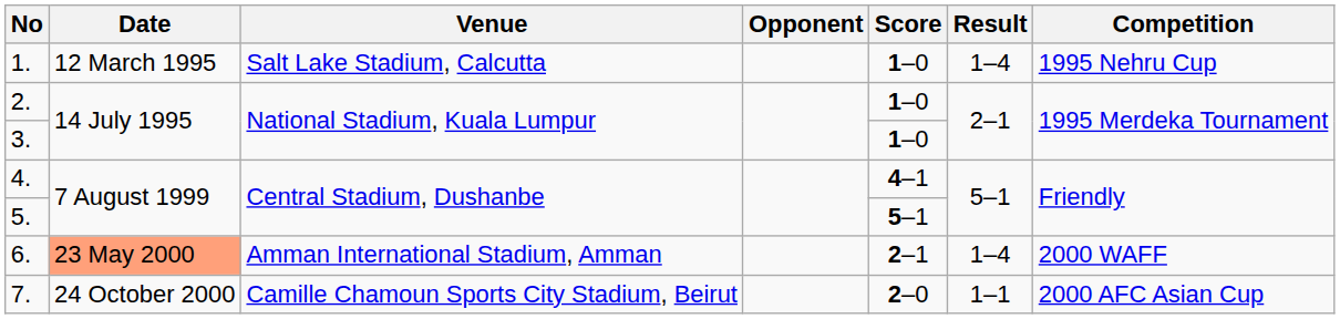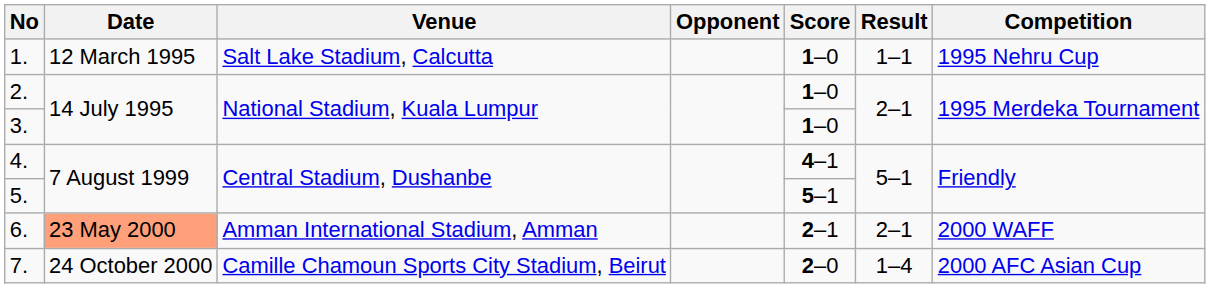 <table class="wikitable" style="font-size:100%;">
 <tr>
 <th>No</th>
 <th>Date</th>
 <th>Venue</th>
 <th>Opponent</th>
 <th>Score</th>
 <th>Result</th>
 <th>Competition</th>
 </tr>
 <tr>
 <td>1.</td>
 <td>12 March 1995</td>
 <td><a href='#'>Salt Lake Stadium</a>, <a href='#'>Calcutta</a></td>
 <td></td>
 <td align=center><strong>1</strong>–0</td>
-<td align=center>1–4</td>
+<td align=center>1–1</td>
 <td><a href='#'>1995 Nehru Cup</a></td>
 </tr>
 <tr>
 <td>2.</td>
 <td rowspan="2">14 July 1995</td>
 <td rowspan="2"><a href='#'>National Stadium</a>, <a href='#'>Kuala Lumpur</a></td>
 <td rowspan="2"></td>
 <td align=center><strong>1</strong>–0</td>
 <td rowspan="2" align=center>2–1</td>
 <td rowspan="2"><a href='#'>1995 Merdeka Tournament</a></td>
 </tr>
 <tr>
 <td>3.</td>
 <td align=center><strong>1</strong>–0</td>
 </tr>
 <tr>
 <td>4.</td>
 <td rowspan="2">7 August 1999</td>
 <td rowspan="2"><a href='#'>Central Stadium</a>, <a href='#'>Dushanbe</a></td>
 <td rowspan="2"></td>
 <td align=center><strong>4</strong>–1</td>
 <td rowspan="2" align=center>5–1</td>
 <td rowspan="2"><a href='#'>Friendly</a></td>
 </tr>
 <tr>
 <td>5.</td>
 <td align=center><strong>5</strong>–1</td>
 </tr>
 <tr>
 <td>6.</td>
 <td style="background: lightsalmon;">23 May 2000</td>
 <td><a href='#'>Amman International Stadium</a>, <a href='#'>Amman</a></td>
 <td></td>
 <td align=center><strong>2</strong>–1</td>
-<td align=center>1–4</td>
+<td align=center>2–1</td>
 <td><a href='#'>2000 WAFF</a></td>
 </tr>
 <tr>
 <td>7.</td>
 <td>24 October 2000</td>
 <td><a href='#'>Camille Chamoun Sports City Stadium</a>, <a href='#'>Beirut</a></td>
 <td></td>
 <td align=center><strong>2</strong>–0</td>
-<td align=center>1–1</td>
+<td align=center>1–4</td>
 <td><a href='#'>2000 AFC Asian Cup</a></td>
 </tr>
 </table>
